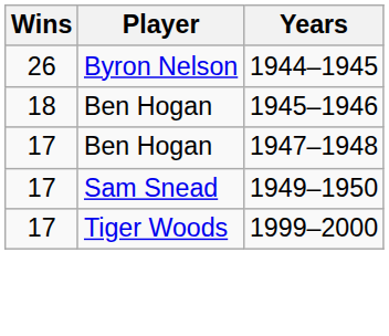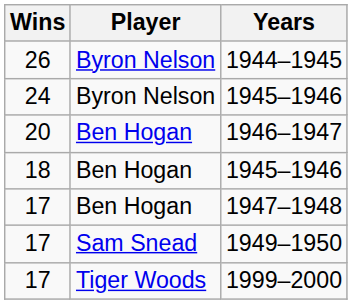 <table class=wikitable>
 <tr>
 <th>Wins</th>
 <th>Player</th>
 <th>Years</th>
 </tr>
 <tr>
 <td align=center>26</td>
 <td><a href='#'>Byron Nelson</a></td>
 <td align=center>1944–1945</td>
+</tr>
+<tr>
+<td align=center>24</td>
+<td>Byron Nelson</td>
+<td align=center>1945–1946</td>
+</tr>
+<tr>
+<td align=center>20</td>
+<td><a href='#'>Ben Hogan</a></td>
+<td align=center>1946–1947</td>
 </tr>
 <tr>
 <td align=center>18</td>
 <td>Ben Hogan</td>
 <td align=center>1945–1946</td>
 </tr>
 <tr>
 <td align=center>17</td>
 <td>Ben Hogan</td>
 <td align=center>1947–1948</td>
 </tr>
 <tr>
 <td align=center>17</td>
 <td><a href='#'>Sam Snead</a></td>
 <td align=center>1949–1950</td>
 </tr>
 <tr>
 <td align=center>17</td>
 <td><a href='#'>Tiger Woods</a></td>
 <td align=center>1999–2000</td>
 </tr>
 </table>
